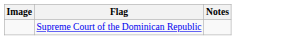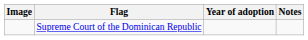 <table class="wikitable">
 <tr>
 <th>Image</th>
 <th>Flag</th>
+<th>Year of adoption</th>
 <th>Notes</th>
 </tr>
 <tr>
 <td></td>
 <td><a href='#'>Supreme Court of the Dominican Republic</a></td>
 <td></td>
+<td></td>
 </tr>
 </table>
